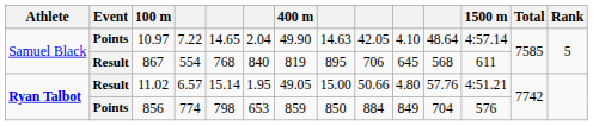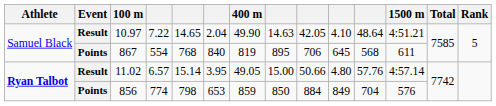 <table class=wikitable style=font-size:90%;text-align:center>
 <tr>
 <th>Athlete</th>
 <th>Event</th>
 <th>100 m</th>
 <th></th>
 <th></th>
 <th></th>
 <th>400 m</th>
 <th></th>
 <th></th>
 <th></th>
 <th></th>
 <th>1500 m</th>
 <th>Total</th>
 <th>Rank</th>
 </tr>
 <tr>
 <td align=left rowspan=2><a href='#'>Samuel Black</a></td>
-<th style=font-size:95%>Points</th>
+<th style=font-size:95%>Result</th>
 <td>10.97</td>
 <td>7.22</td>
 <td>14.65</td>
 <td>2.04</td>
 <td>49.90</td>
 <td>14.63</td>
 <td>42.05</td>
 <td>4.10</td>
 <td>48.64</td>
-<td>4:57.14</td>
+<td>4:51.21</td>
 <td rowspan=2>7585</td>
 <td rowspan=2>5</td>
 </tr>
 <tr>
-<th style=font-size:95%>Result</th>
+<th style=font-size:95%>Points</th>
 <td>867</td>
 <td>554</td>
 <td>768</td>
 <td>840</td>
 <td>819</td>
 <td>895</td>
 <td>706</td>
 <td>645</td>
 <td>568</td>
 <td>611</td>
 </tr>
 <tr>
 <td align=left rowspan=2><strong><a href='#'>Ryan Talbot</a></strong></td>
 <th style=font-size:95%>Result</th>
 <td>11.02</td>
 <td>6.57</td>
 <td>15.14</td>
-<td>1.95</td>
+<td>3.95</td>
 <td>49.05</td>
 <td>15.00</td>
 <td>50.66</td>
 <td>4.80</td>
 <td>57.76</td>
-<td>4:51.21</td>
+<td>4:57.14</td>
 <td rowspan=2>7742</td>
 <td rowspan=2></td>
 </tr>
 <tr>
 <th style=font-size:95%>Points</th>
 <td>856</td>
 <td>774</td>
 <td>798</td>
 <td>653</td>
 <td>859</td>
 <td>850</td>
 <td>884</td>
 <td>849</td>
 <td>704</td>
 <td>576</td>
 </tr>
 </table>
